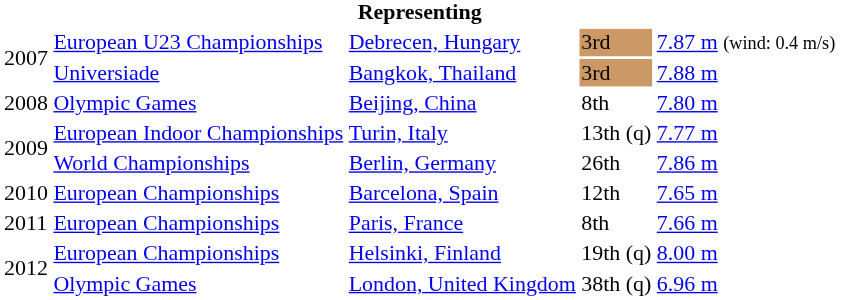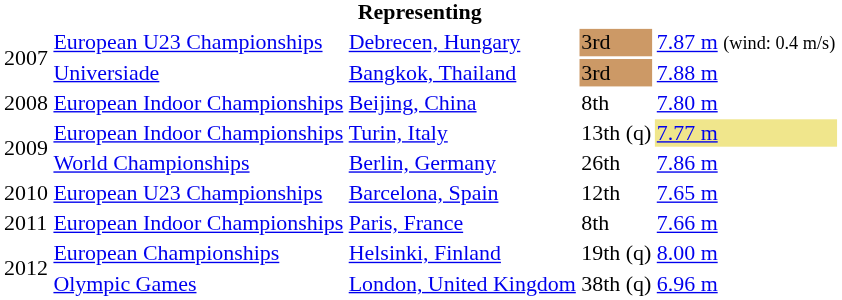 <table>
 <tr>
 <th colspan="5">Representing </th>
 </tr>
 <tr>
 <td rowspan=2>2007</td>
 <td><a href='#'>European U23 Championships</a></td>
 <td><a href='#'>Debrecen, Hungary</a></td>
 <td bgcolor=cc9966>3rd</td>
 <td><a href='#'>7.87 m</a> <small>(wind: 0.4 m/s)</small></td>
 </tr>
 <tr>
 <td><a href='#'>Universiade</a></td>
 <td><a href='#'>Bangkok, Thailand</a></td>
 <td bgcolor=cc9966>3rd</td>
 <td><a href='#'>7.88 m</a></td>
 </tr>
 <tr>
 <td>2008</td>
-<td><a href='#'>Olympic Games</a></td>
+<td><a href='#'>European Indoor Championships</a></td>
 <td><a href='#'>Beijing, China</a></td>
 <td>8th</td>
 <td><a href='#'>7.80 m</a></td>
 </tr>
 <tr>
 <td rowspan=2>2009</td>
 <td><a href='#'>European Indoor Championships</a></td>
 <td><a href='#'>Turin, Italy</a></td>
 <td>13th (q)</td>
-<td><a href='#'>7.77 m</a></td>
+<td style="background: khaki;"><a href='#'>7.77 m</a></td>
 </tr>
 <tr>
 <td><a href='#'>World Championships</a></td>
 <td><a href='#'>Berlin, Germany</a></td>
 <td>26th</td>
 <td><a href='#'>7.86 m</a></td>
 </tr>
 <tr>
 <td>2010</td>
-<td><a href='#'>European Championships</a></td>
+<td><a href='#'>European U23 Championships</a></td>
 <td><a href='#'>Barcelona, Spain</a></td>
 <td>12th</td>
 <td><a href='#'>7.65 m</a></td>
 </tr>
 <tr>
 <td>2011</td>
-<td><a href='#'>European Championships</a></td>
+<td><a href='#'>European Indoor Championships</a></td>
 <td><a href='#'>Paris, France</a></td>
 <td>8th</td>
 <td><a href='#'>7.66 m</a></td>
 </tr>
 <tr>
 <td rowspan=2>2012</td>
 <td><a href='#'>European Championships</a></td>
 <td><a href='#'>Helsinki, Finland</a></td>
 <td>19th (q)</td>
 <td><a href='#'>8.00 m</a></td>
 </tr>
 <tr>
 <td><a href='#'>Olympic Games</a></td>
 <td><a href='#'>London, United Kingdom</a></td>
 <td>38th (q)</td>
 <td><a href='#'>6.96 m</a></td>
 </tr>
 </table>
